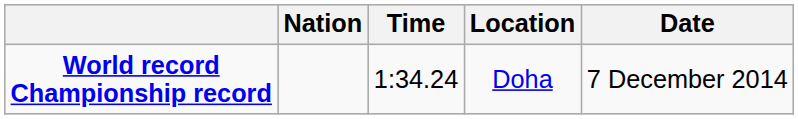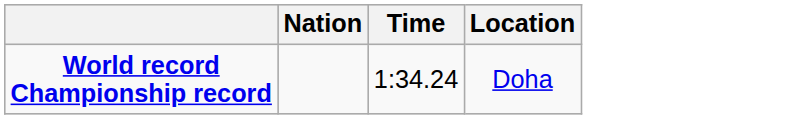 <table class=wikitable style=text-align:center>
 <tr>
 <th></th>
 <th>Nation</th>
 <th>Time</th>
 <th>Location</th>
-<th>Date</th>
 </tr>
 <tr>
 <td><strong><a href='#'>World record</a><br><a href='#'>Championship record</a></strong></td>
 <td align=left></td>
 <td align=left>1:34.24</td>
 <td><a href='#'>Doha</a></td>
-<td>7 December 2014</td>
 </tr>
 </table>
